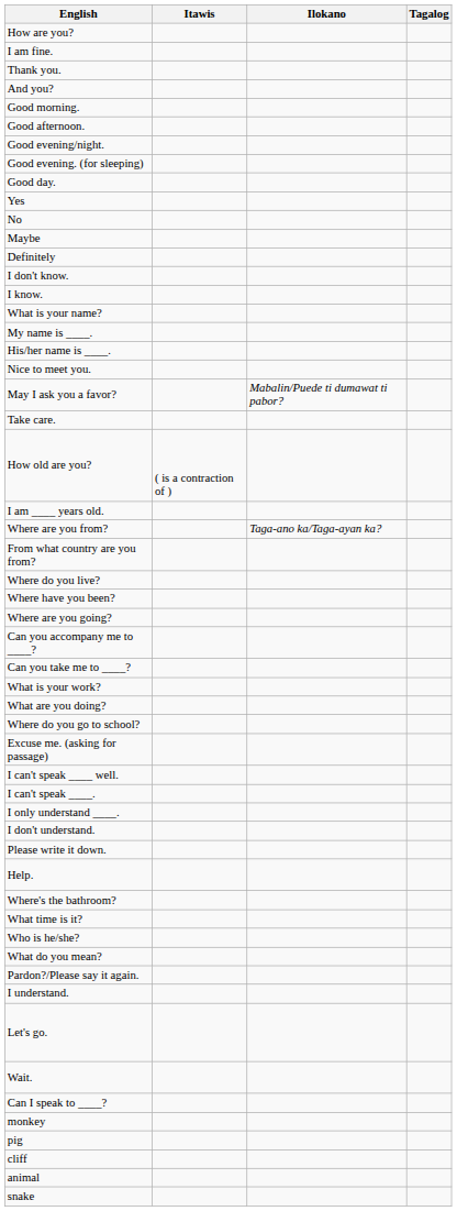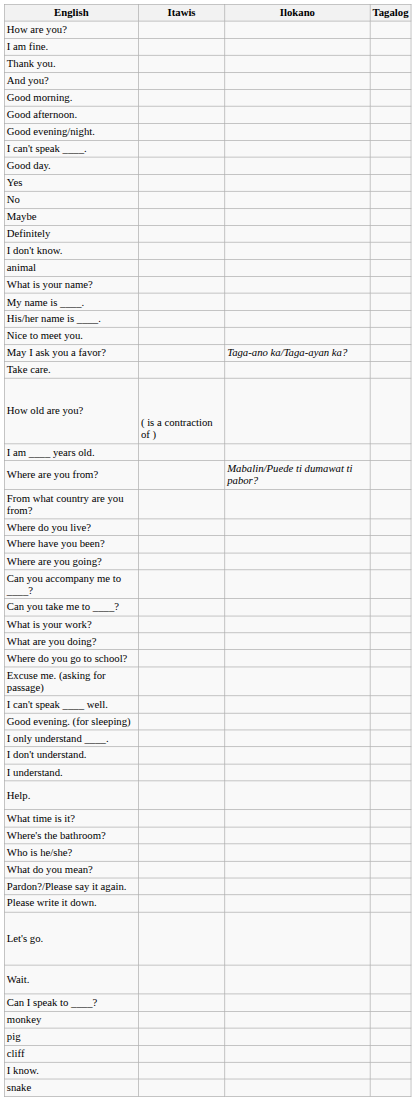 <table class="wikitable">
 <tr>
 <th>English</th>
 <th>Itawis</th>
 <th>Ilokano</th>
 <th>Tagalog</th>
 </tr>
 <tr>
 <td>How are you?</td>
 <td></td>
 <td></td>
 <td></td>
 </tr>
 <tr>
 <td>I am fine.</td>
 <td></td>
 <td></td>
 <td></td>
 </tr>
 <tr>
 <td>Thank you.</td>
 <td></td>
 <td></td>
 <td></td>
 </tr>
 <tr>
 <td>And you?</td>
 <td></td>
 <td></td>
 <td></td>
 </tr>
 <tr>
 <td>Good morning.</td>
 <td></td>
 <td></td>
 <td></td>
 </tr>
 <tr>
 <td>Good afternoon.</td>
 <td></td>
 <td></td>
 <td></td>
 </tr>
 <tr>
 <td>Good evening/night.</td>
 <td></td>
 <td></td>
 <td></td>
 </tr>
 <tr>
-<td>Good evening. (for sleeping)</td>
+<td>I can't speak ____.</td>
 <td></td>
 <td></td>
 <td></td>
 </tr>
 <tr>
 <td>Good day.</td>
 <td></td>
 <td></td>
 <td></td>
 </tr>
 <tr>
 <td>Yes</td>
 <td><br></td>
 <td></td>
 <td></td>
 </tr>
 <tr>
 <td>No</td>
 <td><br></td>
 <td><br></td>
 <td></td>
 </tr>
 <tr>
 <td>Maybe</td>
 <td></td>
 <td></td>
 <td></td>
 </tr>
 <tr>
 <td>Definitely</td>
 <td></td>
 <td></td>
 <td></td>
 </tr>
 <tr>
 <td>I don't know.</td>
 <td></td>
 <td></td>
 <td></td>
 </tr>
 <tr>
-<td>I know.</td>
+<td>animal</td>
 <td></td>
 <td></td>
 <td></td>
 </tr>
 <tr>
 <td>What is your name?</td>
 <td></td>
 <td></td>
 <td></td>
 </tr>
 <tr>
 <td>My name is ____.</td>
 <td></td>
 <td></td>
 <td></td>
 </tr>
 <tr>
 <td>His/her name is ____.</td>
 <td></td>
 <td></td>
 <td></td>
 </tr>
 <tr>
 <td>Nice to meet you.</td>
 <td></td>
 <td></td>
 <td></td>
 </tr>
 <tr>
 <td>May I ask you a favor?</td>
 <td></td>
-<td><em>Mabalin/Puede ti dumawat ti pabor?</em></td>
+<td><em>Taga-ano ka/Taga-ayan ka?</em></td>
 <td></td>
 </tr>
 <tr>
 <td>Take care.</td>
 <td><br></td>
 <td></td>
 <td></td>
 </tr>
 <tr>
 <td>How old are you?</td>
 <td><br><br><br>( is a contraction of )</td>
 <td></td>
 <td></td>
 </tr>
 <tr>
 <td>I am ____ years old.</td>
 <td></td>
 <td></td>
 <td></td>
 </tr>
 <tr>
 <td>Where are you from?</td>
 <td></td>
-<td><em>Taga-ano ka/Taga-ayan ka?</em></td>
+<td><em>Mabalin/Puede ti dumawat ti pabor?</em></td>
 <td></td>
 </tr>
 <tr>
 <td>From what country are you from?</td>
 <td></td>
 <td></td>
 <td></td>
 </tr>
 <tr>
 <td>Where do you live?</td>
 <td></td>
 <td></td>
 <td></td>
 </tr>
 <tr>
 <td>Where have you been?</td>
 <td><br></td>
 <td></td>
 <td><br></td>
 </tr>
 <tr>
 <td>Where are you going?</td>
 <td><br></td>
 <td></td>
 <td></td>
 </tr>
 <tr>
 <td>Can you accompany me to ____?</td>
 <td></td>
 <td></td>
 <td></td>
 </tr>
 <tr>
 <td>Can you take me to ____?</td>
 <td></td>
 <td></td>
 <td></td>
 </tr>
 <tr>
 <td>What is your work?</td>
 <td></td>
 <td></td>
 <td></td>
 </tr>
 <tr>
 <td>What are you doing?</td>
 <td></td>
 <td></td>
 <td></td>
 </tr>
 <tr>
 <td>Where do you go to school?</td>
 <td><br></td>
 <td></td>
 <td></td>
 </tr>
 <tr>
 <td>Excuse me. (asking for passage)</td>
 <td></td>
 <td></td>
 <td></td>
 </tr>
 <tr>
 <td>I can't speak ____ well.</td>
 <td></td>
 <td></td>
 <td></td>
 </tr>
 <tr>
-<td>I can't speak ____.</td>
+<td>Good evening. (for sleeping)</td>
 <td></td>
 <td></td>
 <td></td>
 </tr>
 <tr>
 <td>I only understand ____.</td>
 <td></td>
 <td></td>
 <td></td>
 </tr>
 <tr>
 <td>I don't understand.</td>
 <td></td>
 <td></td>
 <td></td>
 </tr>
 <tr>
-<td>Please write it down.</td>
+<td>I understand.</td>
 <td></td>
 <td></td>
 <td></td>
 </tr>
 <tr>
 <td>Help.</td>
 <td><br><br></td>
 <td></td>
 <td><br><br></td>
 </tr>
 <tr>
-<td>Where's the bathroom?</td>
+<td>What time is it?</td>
 <td></td>
 <td></td>
 <td></td>
 </tr>
 <tr>
-<td>What time is it?</td>
+<td>Where's the bathroom?</td>
 <td></td>
 <td></td>
 <td></td>
 </tr>
 <tr>
 <td>Who is he/she?</td>
 <td></td>
 <td></td>
 <td></td>
 </tr>
 <tr>
 <td>What do you mean?</td>
 <td></td>
 <td></td>
 <td></td>
 </tr>
 <tr>
 <td>Pardon?/Please say it again.</td>
 <td><br></td>
 <td></td>
 <td><br></td>
 </tr>
 <tr>
-<td>I understand.</td>
+<td>Please write it down.</td>
 <td></td>
 <td></td>
 <td></td>
 </tr>
 <tr>
 <td>Let's go.</td>
 <td><br><br><br><br></td>
 <td><br><br></td>
 <td></td>
 </tr>
 <tr>
 <td>Wait.</td>
 <td><br><br></td>
 <td></td>
 <td><br></td>
 </tr>
 <tr>
 <td>Can I speak to ____?</td>
 <td></td>
 <td></td>
 <td></td>
 </tr>
 <tr>
 <td>monkey</td>
 <td></td>
 <td><br></td>
 <td><br></td>
 </tr>
 <tr>
 <td>pig</td>
 <td></td>
 <td></td>
 <td></td>
 </tr>
 <tr>
 <td>cliff</td>
 <td></td>
 <td></td>
 <td></td>
 </tr>
 <tr>
-<td>animal</td>
+<td>I know.</td>
 <td></td>
 <td></td>
 <td></td>
 </tr>
 <tr>
 <td>snake</td>
 <td></td>
 <td></td>
 <td></td>
 </tr>
 </table>
